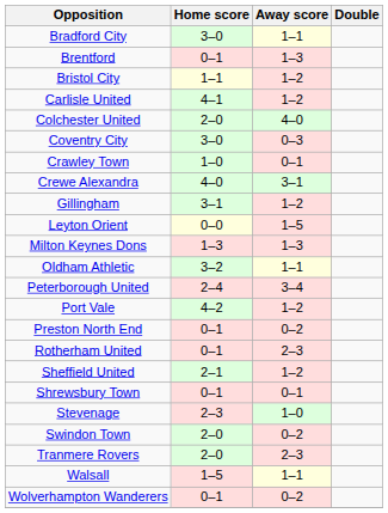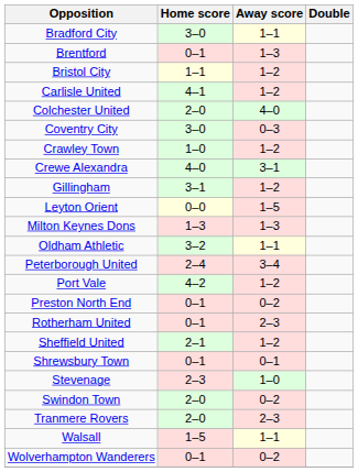 <table class="wikitable" style="text-align: center;">
 <tr>
 <th>Opposition</th>
 <th>Home score</th>
 <th>Away score</th>
 <th>Double</th>
 </tr>
 <tr>
 <td><a href='#'>Bradford City</a></td>
 <td style="background:#dfd;">3–0</td>
 <td style="background:#ffd;">1–1</td>
 <td></td>
 </tr>
 <tr>
 <td><a href='#'>Brentford</a></td>
 <td style="background:#fdd;">0–1</td>
 <td style="background:#fdd;">1–3</td>
 <td></td>
 </tr>
 <tr>
 <td><a href='#'>Bristol City</a></td>
 <td style="background:#ffd;">1–1</td>
 <td style="background:#fdd;">1–2</td>
 <td></td>
 </tr>
 <tr>
 <td><a href='#'>Carlisle United</a></td>
 <td style="background:#dfd;">4–1</td>
 <td style="background:#fdd;">1–2</td>
 <td></td>
 </tr>
 <tr>
 <td><a href='#'>Colchester United</a></td>
 <td style="background:#dfd;">2–0</td>
 <td style="background:#dfd;">4–0</td>
 <td></td>
 </tr>
 <tr>
 <td><a href='#'>Coventry City</a></td>
 <td style="background:#dfd;">3–0</td>
 <td style="background:#fdd;">0–3</td>
 <td></td>
 </tr>
 <tr>
 <td><a href='#'>Crawley Town</a></td>
 <td style="background:#dfd;">1–0</td>
-<td style="background:#fdd;">0–1</td>
+<td style="background:#fdd;">1–2</td>
 <td></td>
 </tr>
 <tr>
 <td><a href='#'>Crewe Alexandra</a></td>
 <td style="background:#dfd;">4–0</td>
 <td style="background:#dfd;">3–1</td>
 <td></td>
 </tr>
 <tr>
 <td><a href='#'>Gillingham</a></td>
 <td style="background:#dfd;">3–1</td>
 <td style="background:#fdd;">1–2</td>
 <td></td>
 </tr>
 <tr>
 <td><a href='#'>Leyton Orient</a></td>
 <td style="background:#ffd;">0–0</td>
 <td style="background:#fdd;">1–5</td>
 <td></td>
 </tr>
 <tr>
 <td><a href='#'>Milton Keynes Dons</a></td>
 <td style="background:#fdd;">1–3</td>
 <td style="background:#fdd;">1–3</td>
 <td></td>
 </tr>
 <tr>
 <td><a href='#'>Oldham Athletic</a></td>
 <td style="background:#dfd;">3–2</td>
 <td style="background:#ffd;">1–1</td>
 <td></td>
 </tr>
 <tr>
 <td><a href='#'>Peterborough United</a></td>
 <td style="background:#fdd;">2–4</td>
 <td style="background:#fdd;">3–4</td>
 <td></td>
 </tr>
 <tr>
 <td><a href='#'>Port Vale</a></td>
 <td style="background:#dfd;">4–2</td>
 <td style="background:#fdd;">1–2</td>
 <td></td>
 </tr>
 <tr>
 <td><a href='#'>Preston North End</a></td>
 <td style="background:#fdd;">0–1</td>
 <td style="background:#fdd;">0–2</td>
 <td></td>
 </tr>
 <tr>
 <td><a href='#'>Rotherham United</a></td>
 <td style="background:#fdd;">0–1</td>
 <td style="background:#fdd;">2–3</td>
 <td></td>
 </tr>
 <tr>
 <td><a href='#'>Sheffield United</a></td>
 <td style="background:#dfd;">2–1</td>
 <td style="background:#fdd;">1–2</td>
 <td></td>
 </tr>
 <tr>
 <td><a href='#'>Shrewsbury Town</a></td>
 <td style="background:#fdd;">0–1</td>
 <td style="background:#fdd;">0–1</td>
 <td></td>
 </tr>
 <tr>
 <td><a href='#'>Stevenage</a></td>
 <td style="background:#fdd;">2–3</td>
 <td style="background:#dfd;">1–0</td>
 <td></td>
 </tr>
 <tr>
 <td><a href='#'>Swindon Town</a></td>
 <td style="background:#dfd;">2–0</td>
 <td style="background:#fdd;">0–2</td>
 <td></td>
 </tr>
 <tr>
 <td><a href='#'>Tranmere Rovers</a></td>
 <td style="background:#dfd;">2–0</td>
 <td style="background:#fdd;">2–3</td>
 <td></td>
 </tr>
 <tr>
 <td><a href='#'>Walsall</a></td>
 <td style="background:#fdd;">1–5</td>
 <td style="background:#ffd;">1–1</td>
 <td></td>
 </tr>
 <tr>
 <td><a href='#'>Wolverhampton Wanderers</a></td>
 <td style="background:#fdd;">0–1</td>
 <td style="background:#fdd;">0–2</td>
 <td></td>
 </tr>
 <tr>
 </tr>
 </table>
